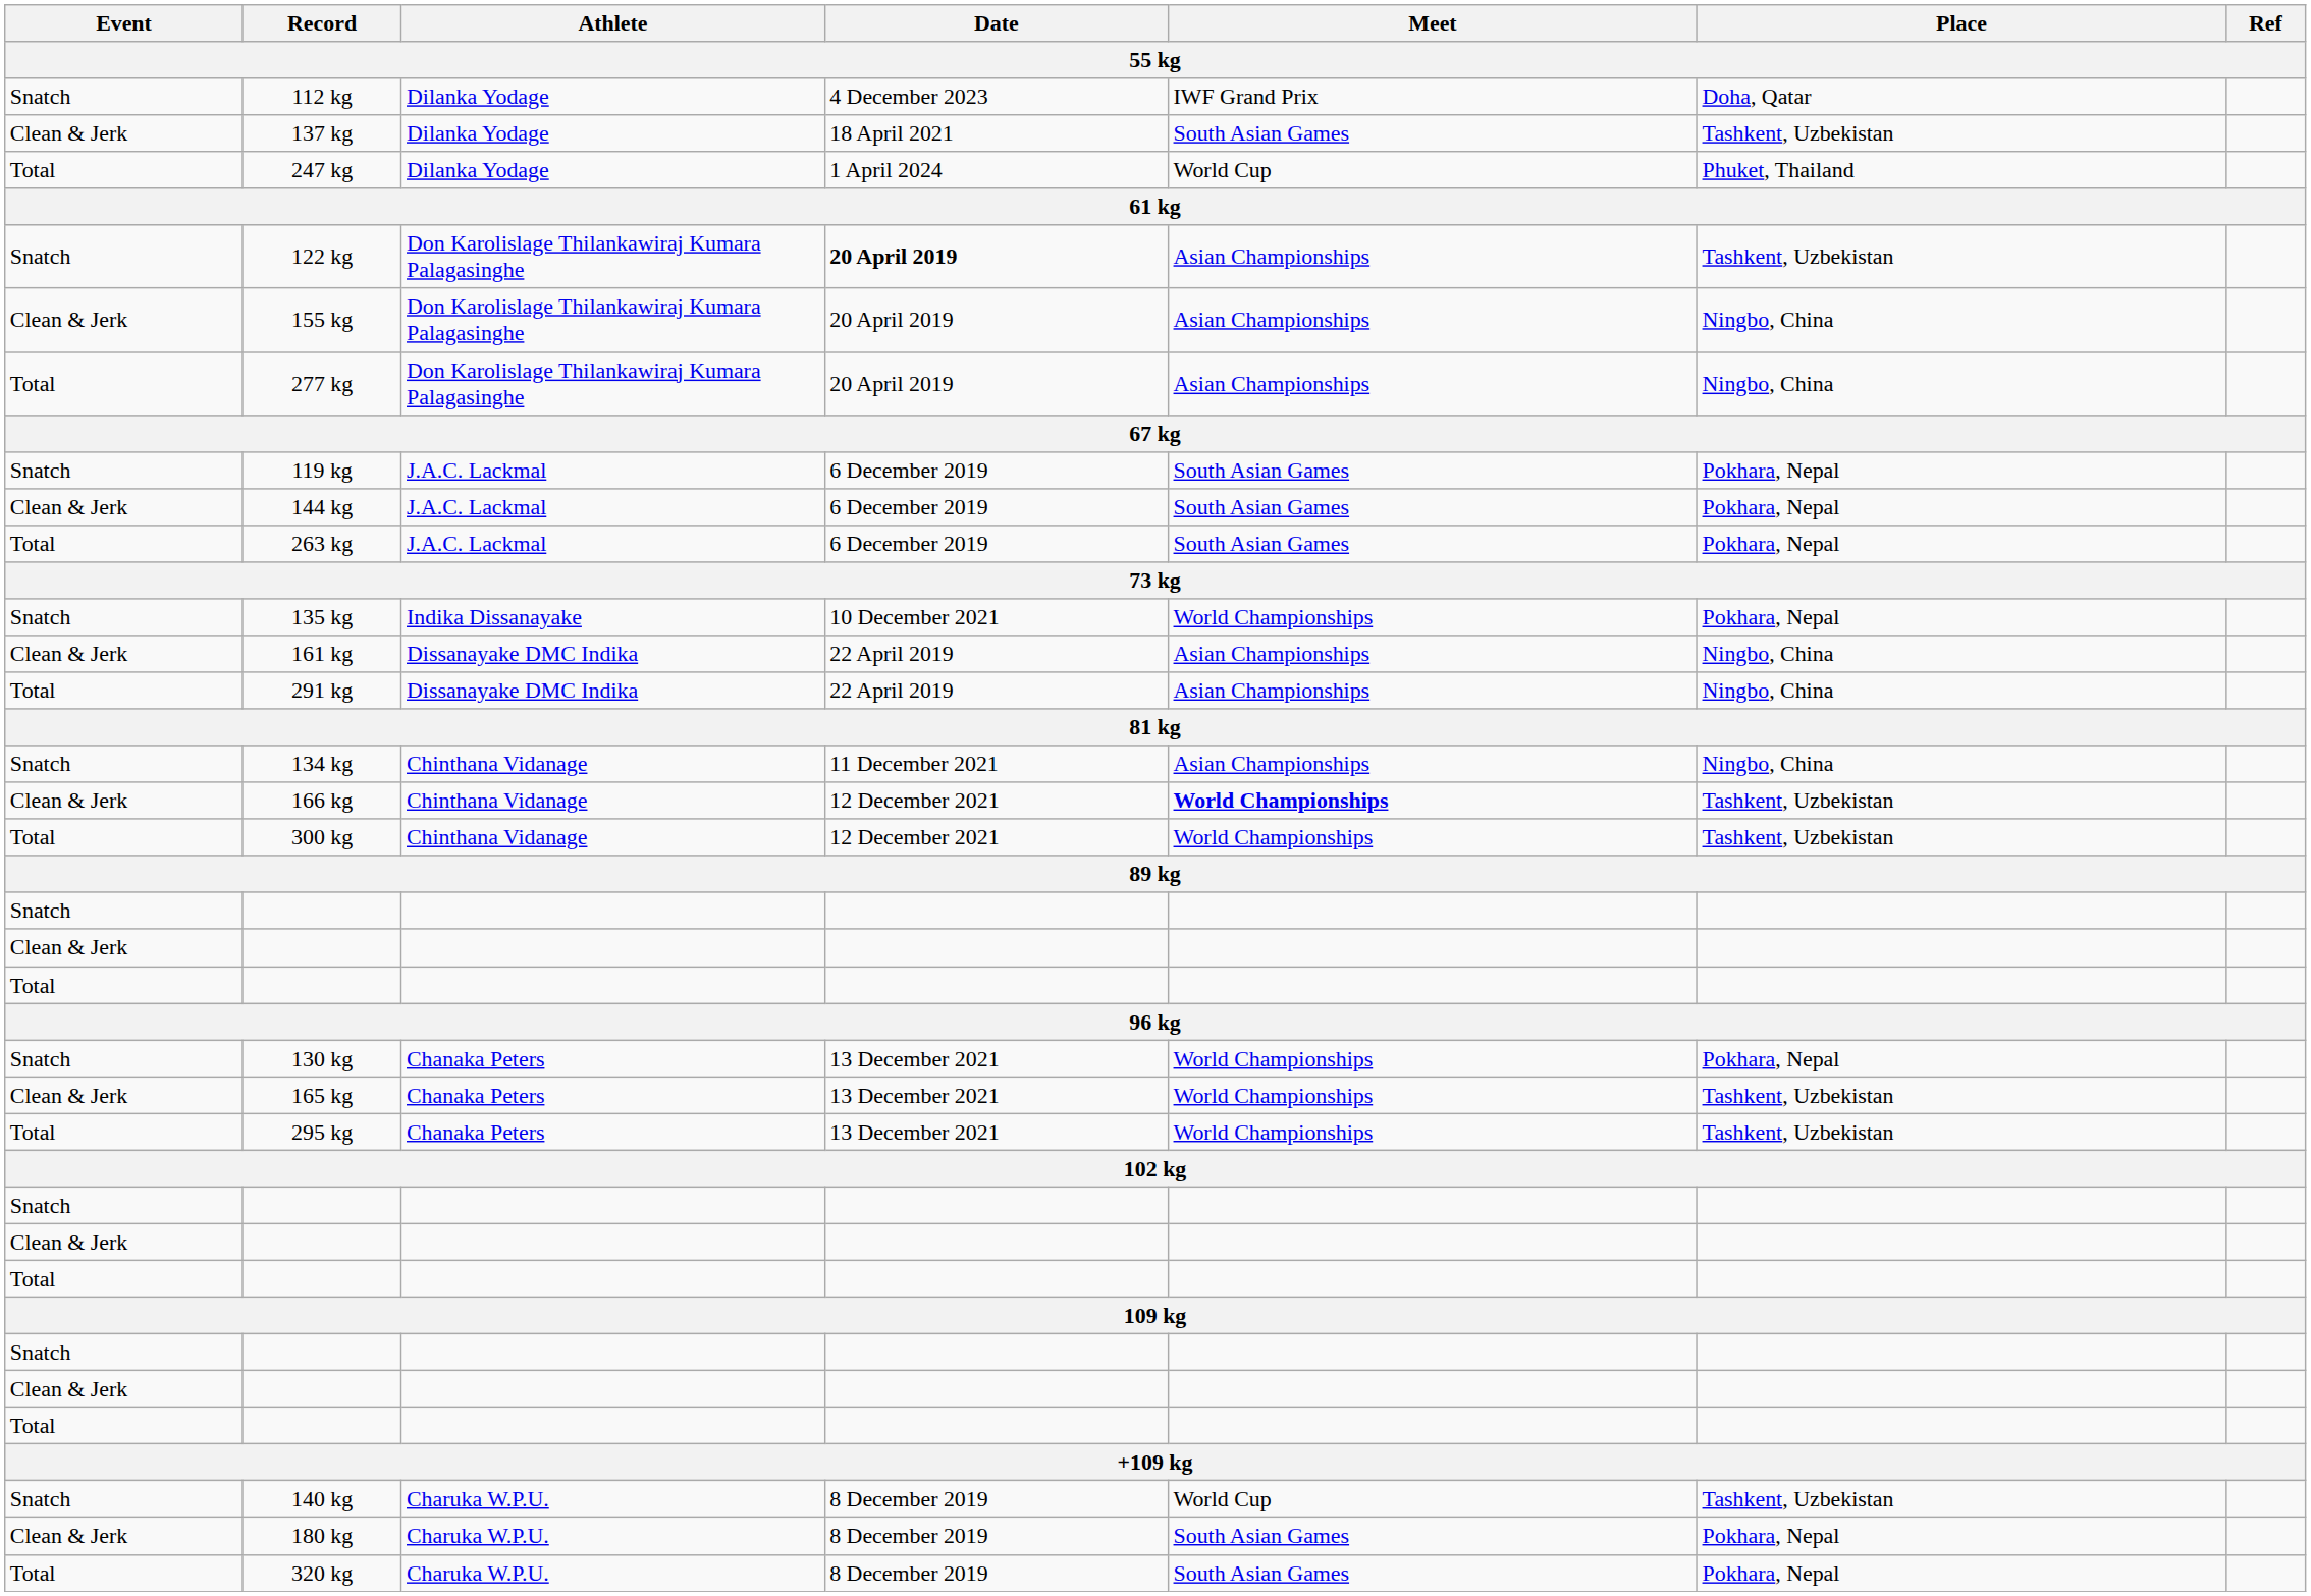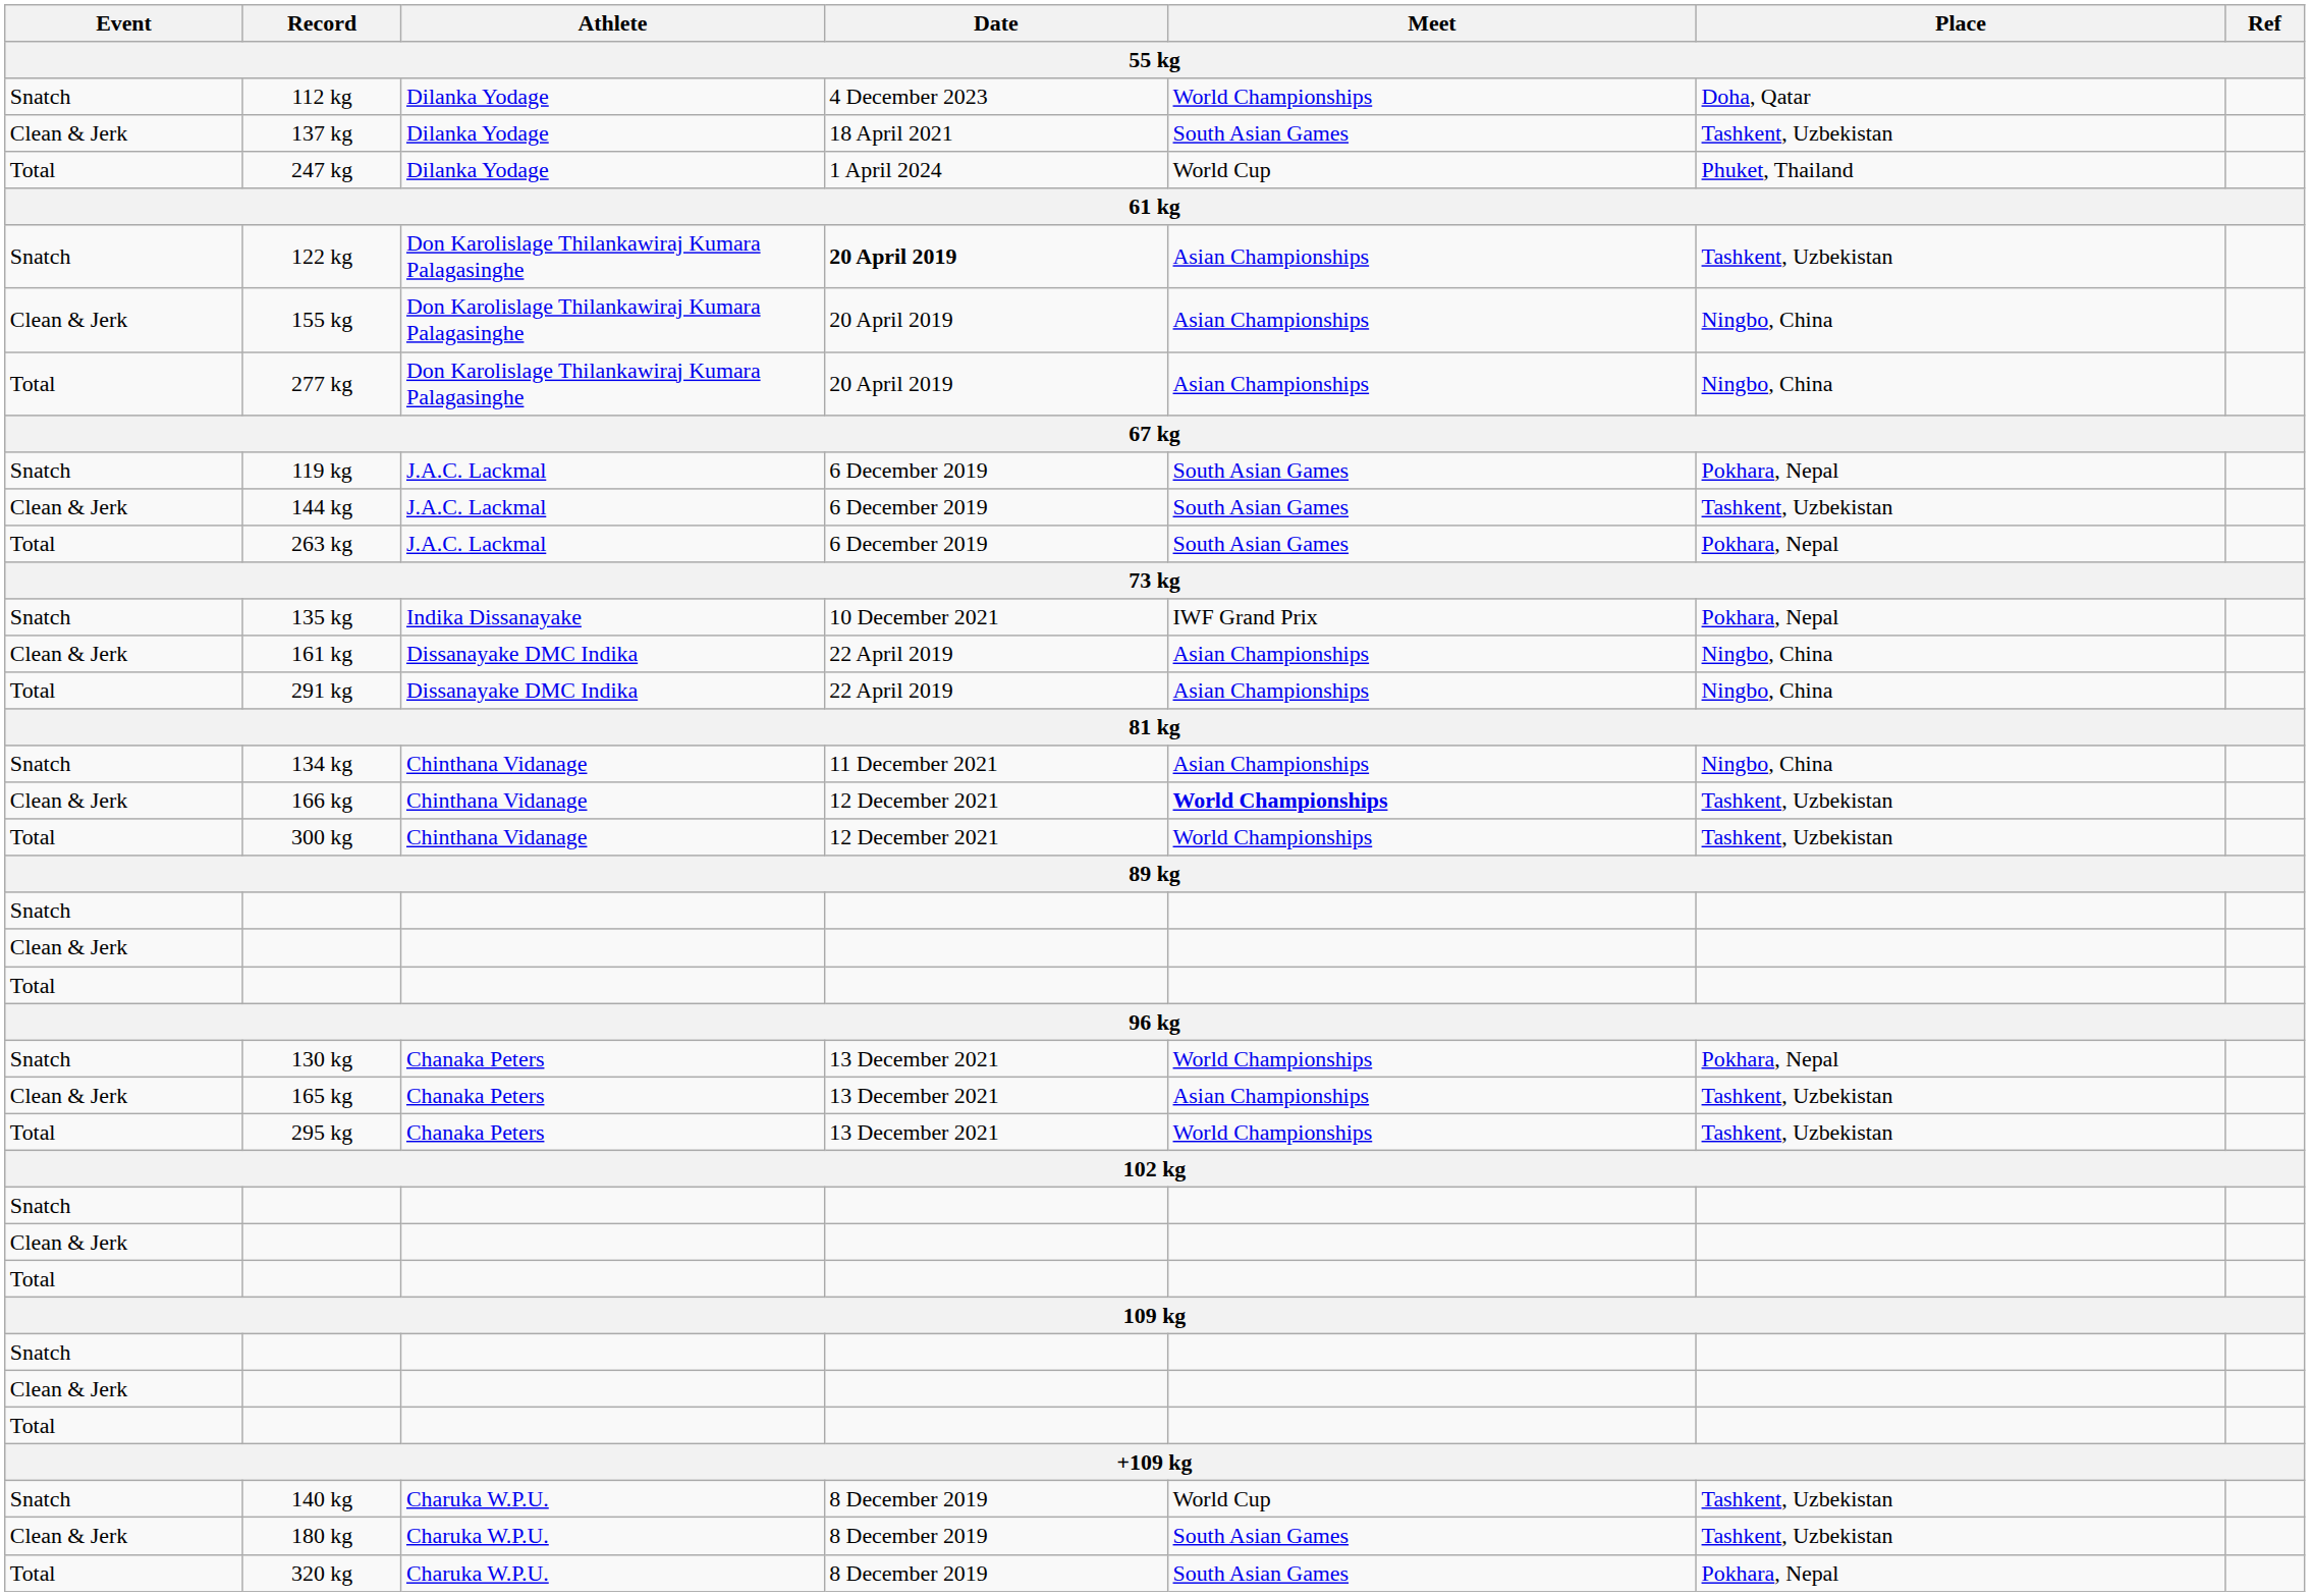 <table class="wikitable" style="font-size:95%;">
 <tr>
 <th width=9%>Event</th>
 <th width=6%>Record</th>
 <th width=16%>Athlete</th>
 <th width=13%>Date</th>
 <th width=20%>Meet</th>
 <th width=20%>Place</th>
 <th width=3%>Ref</th>
 </tr>
 <tr bgcolor="#DDDDDD">
 <th colspan="7">55 kg</th>
 </tr>
 <tr>
 <td>Snatch</td>
 <td align="center">112 kg</td>
 <td><a href='#'>Dilanka Yodage</a></td>
 <td>4 December 2023</td>
-<td>IWF Grand Prix</td>
+<td><a href='#'>World Championships</a></td>
 <td><a href='#'>Doha</a>, Qatar</td>
 <td></td>
 </tr>
 <tr>
 <td>Clean & Jerk</td>
 <td align="center">137 kg</td>
 <td><a href='#'>Dilanka Yodage</a></td>
 <td>18 April 2021</td>
 <td><a href='#'>South Asian Games</a></td>
 <td><a href='#'>Tashkent</a>, Uzbekistan</td>
 <td></td>
 </tr>
 <tr>
 <td>Total</td>
 <td align="center">247 kg</td>
 <td><a href='#'>Dilanka Yodage</a></td>
 <td>1 April 2024</td>
 <td>World Cup</td>
 <td><a href='#'>Phuket</a>, Thailand</td>
 <td></td>
 </tr>
 <tr bgcolor="#DDDDDD">
 <th colspan="7">61 kg</th>
 </tr>
 <tr>
 <td>Snatch</td>
 <td align="center">122 kg</td>
 <td><a href='#'>Don Karolislage Thilankawiraj Kumara Palagasinghe</a></td>
 <td><strong>20 April 2019</strong></td>
 <td><a href='#'>Asian Championships</a></td>
 <td><a href='#'>Tashkent</a>, Uzbekistan</td>
 <td></td>
 </tr>
 <tr>
 <td>Clean & Jerk</td>
 <td align="center">155 kg</td>
 <td><a href='#'>Don Karolislage Thilankawiraj Kumara Palagasinghe</a></td>
 <td>20 April 2019</td>
 <td><a href='#'>Asian Championships</a></td>
 <td><a href='#'>Ningbo</a>, China</td>
 <td></td>
 </tr>
 <tr>
 <td>Total</td>
 <td align="center">277 kg</td>
 <td><a href='#'>Don Karolislage Thilankawiraj Kumara Palagasinghe</a></td>
 <td>20 April 2019</td>
 <td><a href='#'>Asian Championships</a></td>
 <td><a href='#'>Ningbo</a>, China</td>
 <td></td>
 </tr>
 <tr bgcolor="#DDDDDD">
 <th colspan="7">67 kg</th>
 </tr>
 <tr>
 <td>Snatch</td>
 <td align="center">119 kg</td>
 <td><a href='#'>J.A.C. Lackmal</a></td>
 <td>6 December 2019</td>
 <td><a href='#'>South Asian Games</a></td>
 <td><a href='#'>Pokhara</a>, Nepal</td>
 <td></td>
 </tr>
 <tr>
 <td>Clean & Jerk</td>
 <td align="center">144 kg</td>
 <td><a href='#'>J.A.C. Lackmal</a></td>
 <td>6 December 2019</td>
 <td><a href='#'>South Asian Games</a></td>
-<td><a href='#'>Pokhara</a>, Nepal</td>
+<td><a href='#'>Tashkent</a>, Uzbekistan</td>
 <td></td>
 </tr>
 <tr>
 <td>Total</td>
 <td align="center">263 kg</td>
 <td><a href='#'>J.A.C. Lackmal</a></td>
 <td>6 December 2019</td>
 <td><a href='#'>South Asian Games</a></td>
 <td><a href='#'>Pokhara</a>, Nepal</td>
 <td></td>
 </tr>
 <tr bgcolor="#DDDDDD">
 <th colspan="7">73 kg</th>
 </tr>
 <tr>
 <td>Snatch</td>
 <td align="center">135 kg</td>
 <td><a href='#'>Indika Dissanayake</a></td>
 <td>10 December 2021</td>
-<td><a href='#'>World Championships</a></td>
+<td>IWF Grand Prix</td>
 <td><a href='#'>Pokhara</a>, Nepal</td>
 <td></td>
 </tr>
 <tr>
 <td>Clean & Jerk</td>
 <td align="center">161 kg</td>
 <td><a href='#'>Dissanayake DMC Indika</a></td>
 <td>22 April 2019</td>
 <td><a href='#'>Asian Championships</a></td>
 <td><a href='#'>Ningbo</a>, China</td>
 <td></td>
 </tr>
 <tr>
 <td>Total</td>
 <td align="center">291 kg</td>
 <td><a href='#'>Dissanayake DMC Indika</a></td>
 <td>22 April 2019</td>
 <td><a href='#'>Asian Championships</a></td>
 <td><a href='#'>Ningbo</a>, China</td>
 <td></td>
 </tr>
 <tr bgcolor="#DDDDDD">
 <th colspan="7">81 kg</th>
 </tr>
 <tr>
 <td>Snatch</td>
 <td align="center">134 kg</td>
 <td><a href='#'>Chinthana Vidanage</a></td>
 <td>11 December 2021</td>
 <td><a href='#'>Asian Championships</a></td>
 <td><a href='#'>Ningbo</a>, China</td>
 <td></td>
 </tr>
 <tr>
 <td>Clean & Jerk</td>
 <td align="center">166 kg</td>
 <td><a href='#'>Chinthana Vidanage</a></td>
 <td>12 December 2021</td>
 <td><strong><a href='#'>World Championships</a></strong></td>
 <td><a href='#'>Tashkent</a>, Uzbekistan</td>
 <td></td>
 </tr>
 <tr>
 <td>Total</td>
 <td align="center">300 kg</td>
 <td><a href='#'>Chinthana Vidanage</a></td>
 <td>12 December 2021</td>
 <td><a href='#'>World Championships</a></td>
 <td><a href='#'>Tashkent</a>, Uzbekistan</td>
 <td></td>
 </tr>
 <tr bgcolor="#DDDDDD">
 <th colspan="7">89 kg</th>
 </tr>
 <tr>
 <td>Snatch</td>
 <td align="center"></td>
 <td></td>
 <td></td>
 <td></td>
 <td></td>
 <td></td>
 </tr>
 <tr>
 <td>Clean & Jerk</td>
 <td align="center"></td>
 <td></td>
 <td></td>
 <td></td>
 <td></td>
 <td></td>
 </tr>
 <tr>
 <td>Total</td>
 <td align="center"></td>
 <td></td>
 <td></td>
 <td></td>
 <td></td>
 <td></td>
 </tr>
 <tr bgcolor="#DDDDDD">
 <th colspan="7">96 kg</th>
 </tr>
 <tr>
 <td>Snatch</td>
 <td align="center">130 kg</td>
 <td><a href='#'>Chanaka Peters</a></td>
 <td>13 December 2021</td>
 <td><a href='#'>World Championships</a></td>
 <td><a href='#'>Pokhara</a>, Nepal</td>
 <td></td>
 </tr>
 <tr>
 <td>Clean & Jerk</td>
 <td align="center">165 kg</td>
 <td><a href='#'>Chanaka Peters</a></td>
 <td>13 December 2021</td>
-<td><a href='#'>World Championships</a></td>
+<td><a href='#'>Asian Championships</a></td>
 <td><a href='#'>Tashkent</a>, Uzbekistan</td>
 <td></td>
 </tr>
 <tr>
 <td>Total</td>
 <td align="center">295 kg</td>
 <td><a href='#'>Chanaka Peters</a></td>
 <td>13 December 2021</td>
 <td><a href='#'>World Championships</a></td>
 <td><a href='#'>Tashkent</a>, Uzbekistan</td>
 <td></td>
 </tr>
 <tr bgcolor="#DDDDDD">
 <th colspan="7">102 kg</th>
 </tr>
 <tr>
 <td>Snatch</td>
 <td align="center"></td>
 <td></td>
 <td></td>
 <td></td>
 <td></td>
 <td></td>
 </tr>
 <tr>
 <td>Clean & Jerk</td>
 <td align="center"></td>
 <td></td>
 <td></td>
 <td></td>
 <td></td>
 <td></td>
 </tr>
 <tr>
 <td>Total</td>
 <td align="center"></td>
 <td></td>
 <td></td>
 <td></td>
 <td></td>
 <td></td>
 </tr>
 <tr bgcolor="#DDDDDD">
 <th colspan="7">109 kg</th>
 </tr>
 <tr>
 <td>Snatch</td>
 <td align="center"></td>
 <td></td>
 <td></td>
 <td></td>
 <td></td>
 <td></td>
 </tr>
 <tr>
 <td>Clean & Jerk</td>
 <td align="center"></td>
 <td></td>
 <td></td>
 <td></td>
 <td></td>
 <td></td>
 </tr>
 <tr>
 <td>Total</td>
 <td align="center"></td>
 <td></td>
 <td></td>
 <td></td>
 <td></td>
 <td></td>
 </tr>
 <tr bgcolor="#DDDDDD">
 <th colspan="7">+109 kg</th>
 </tr>
 <tr>
 <td>Snatch</td>
 <td align="center">140 kg</td>
 <td><a href='#'>Charuka W.P.U.</a></td>
 <td>8 December 2019</td>
 <td>World Cup</td>
 <td><a href='#'>Tashkent</a>, Uzbekistan</td>
 <td></td>
 </tr>
 <tr>
 <td>Clean & Jerk</td>
 <td align="center">180 kg</td>
 <td><a href='#'>Charuka W.P.U.</a></td>
 <td>8 December 2019</td>
 <td><a href='#'>South Asian Games</a></td>
-<td><a href='#'>Pokhara</a>, Nepal</td>
+<td><a href='#'>Tashkent</a>, Uzbekistan</td>
 <td></td>
 </tr>
 <tr>
 <td>Total</td>
 <td align="center">320 kg</td>
 <td><a href='#'>Charuka W.P.U.</a></td>
 <td>8 December 2019</td>
 <td><a href='#'>South Asian Games</a></td>
 <td><a href='#'>Pokhara</a>, Nepal</td>
 <td></td>
 </tr>
 </table>
